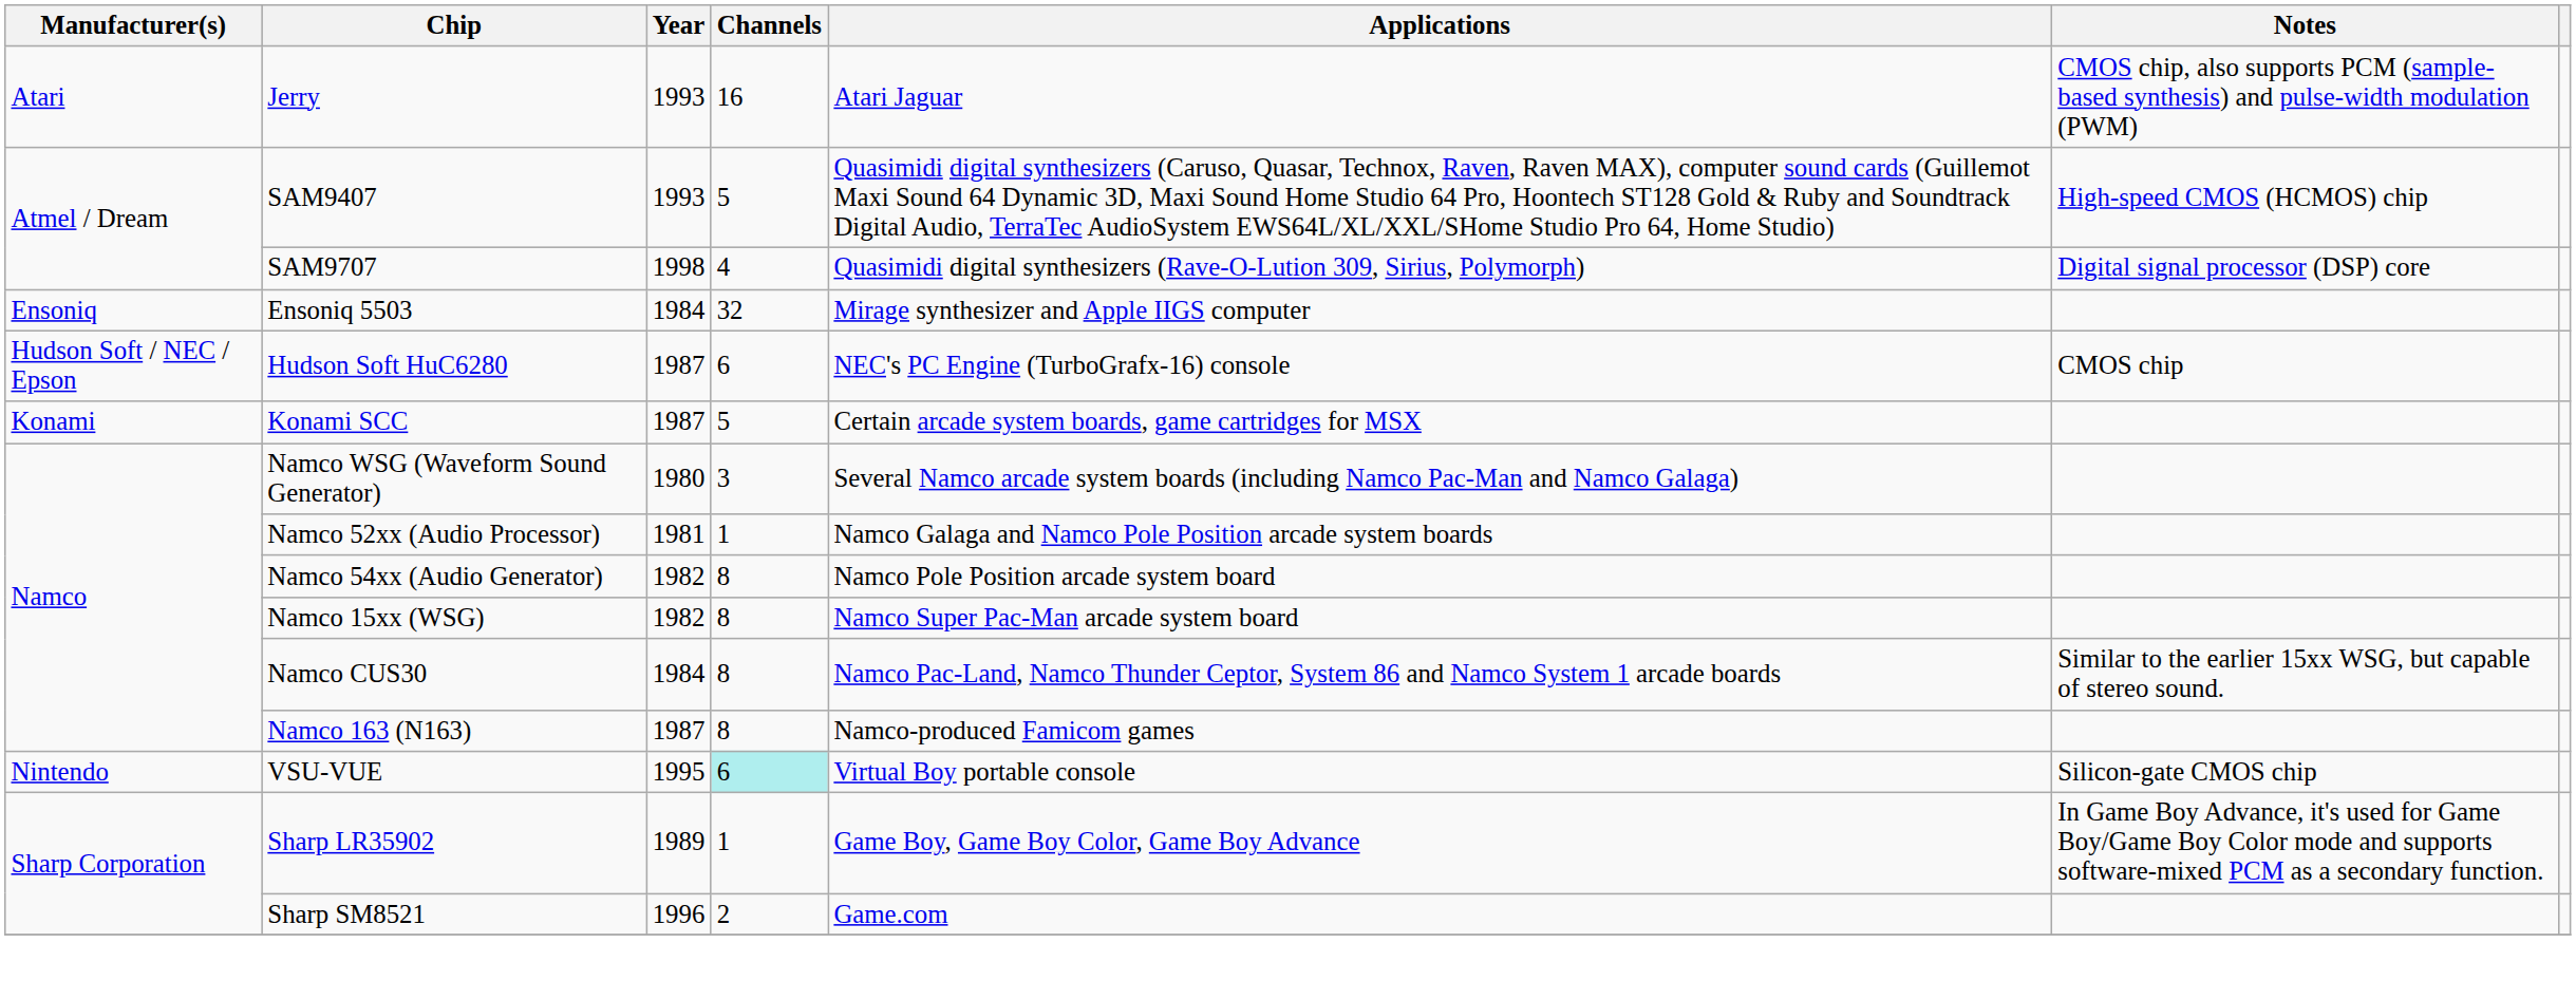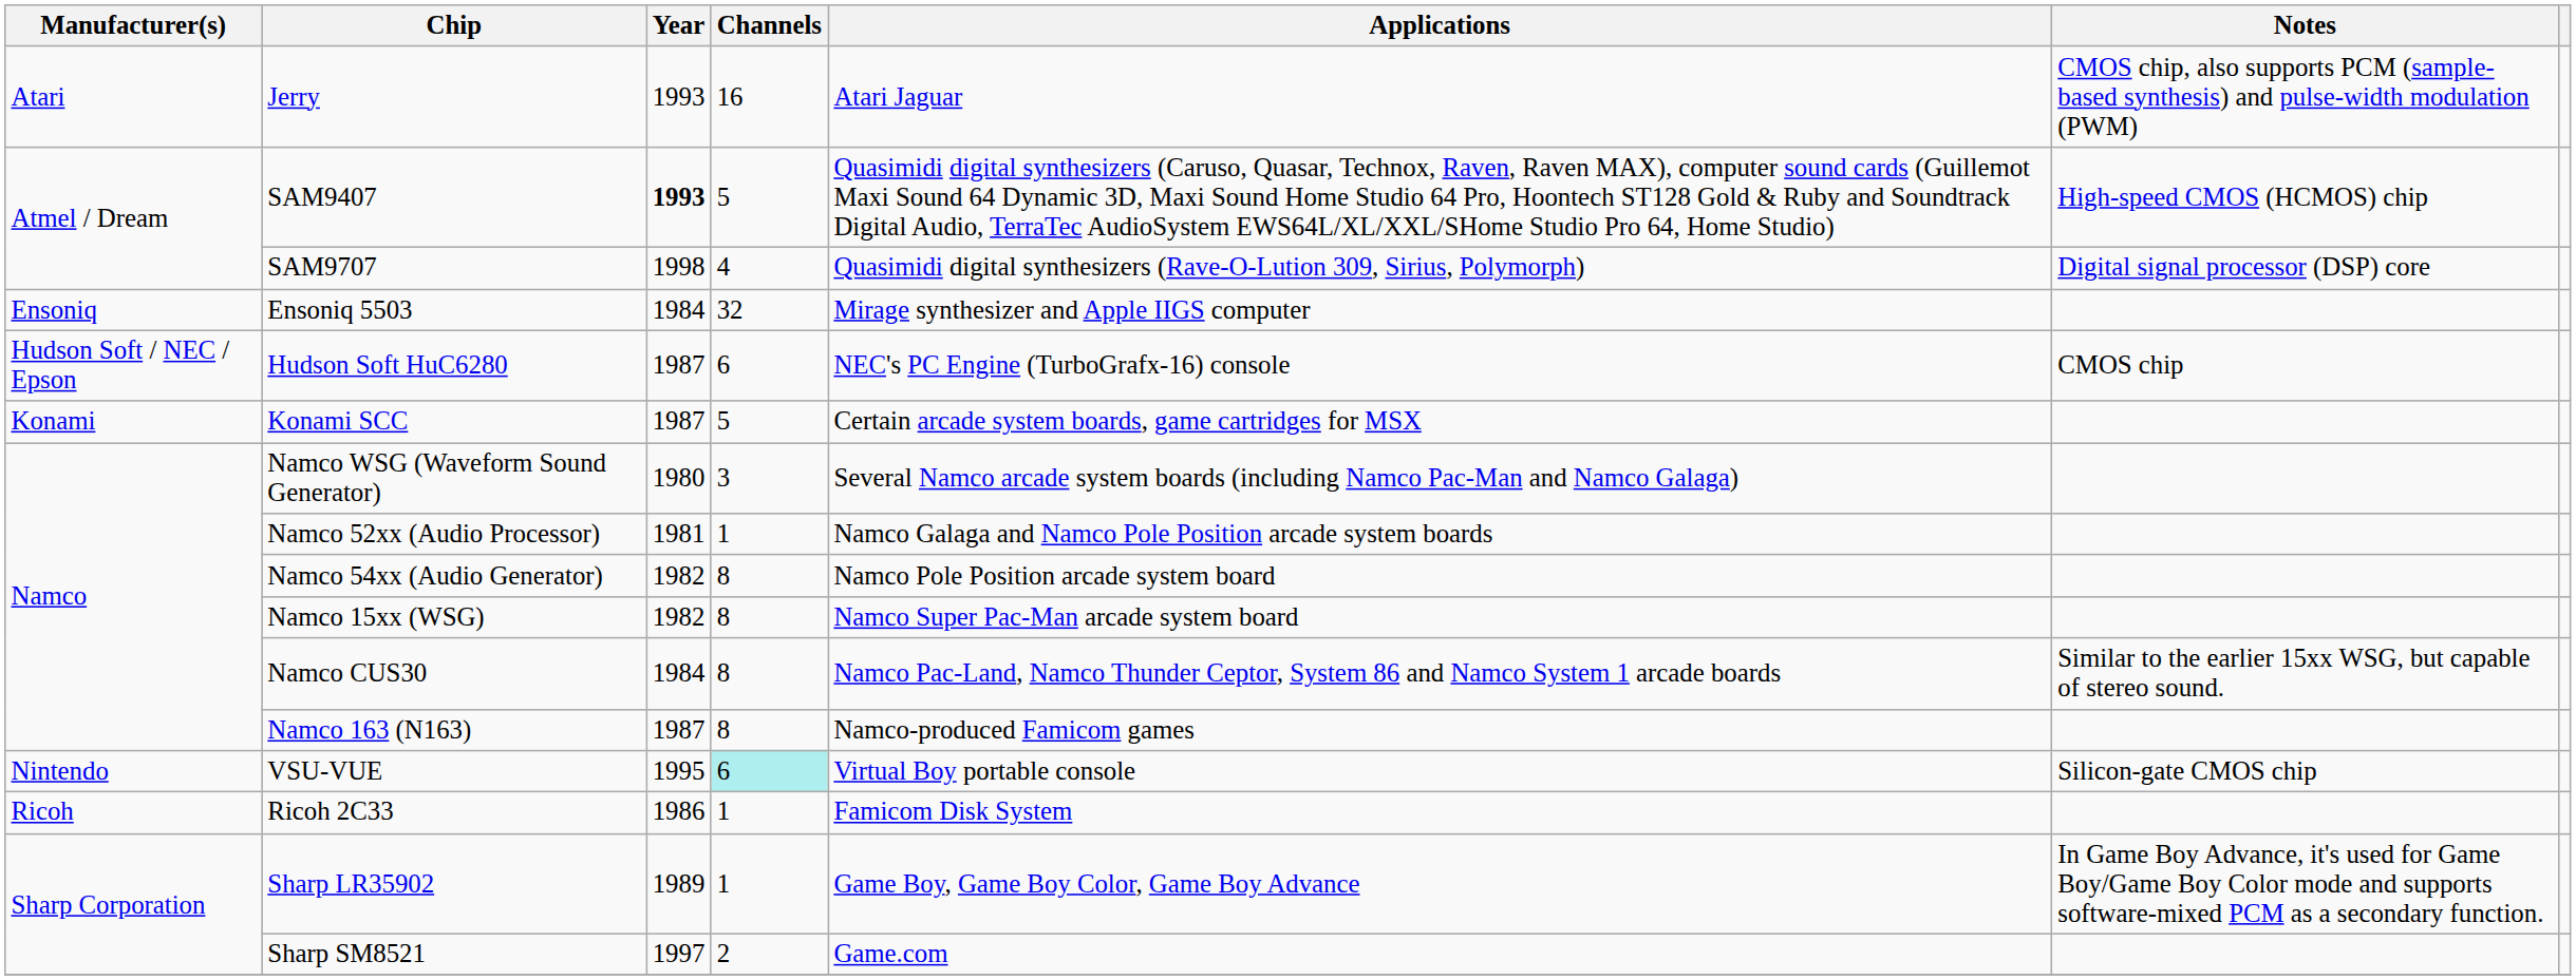 <table class="wikitable sortable">
 <tr>
 <th style="width:10%">Manufacturer(s)</th>
 <th style="width:15%">Chip</th>
 <th>Year</th>
 <th>Channels</th>
 <th>Applications</th>
 <th>Notes</th>
 <th class="unsortable"></th>
 </tr>
 <tr>
 <td><a href='#'>Atari</a></td>
 <td><a href='#'>Jerry</a></td>
 <td>1993</td>
 <td>16</td>
 <td><a href='#'>Atari Jaguar</a></td>
 <td><a href='#'>CMOS</a> chip, also supports PCM (<a href='#'>sample-based synthesis</a>) and <a href='#'>pulse-width modulation</a> (PWM)</td>
 <td></td>
 </tr>
 <tr>
 <td rowspan="2"><a href='#'>Atmel</a> / Dream</td>
 <td>SAM9407</td>
-<td>1993</td>
+<td><strong>1993</strong></td>
 <td>5</td>
 <td><a href='#'>Quasimidi</a> <a href='#'>digital synthesizers</a> (Caruso, Quasar, Technox, <a href='#'>Raven</a>, Raven MAX), computer <a href='#'>sound cards</a> (Guillemot Maxi Sound 64 Dynamic 3D, Maxi Sound Home Studio 64 Pro, Hoontech ST128 Gold & Ruby and Soundtrack Digital Audio, <a href='#'>TerraTec</a> AudioSystem EWS64L/XL/XXL/SHome Studio Pro 64, Home Studio)</td>
 <td><a href='#'>High-speed CMOS</a> (HCMOS) chip</td>
 <td></td>
 </tr>
 <tr>
 <td>SAM9707</td>
 <td>1998</td>
 <td>4</td>
 <td><a href='#'>Quasimidi</a> digital synthesizers (<a href='#'>Rave-O-Lution 309</a>, <a href='#'>Sirius</a>, <a href='#'>Polymorph</a>)</td>
 <td><a href='#'>Digital signal processor</a> (DSP) core</td>
 <td></td>
 </tr>
 <tr>
 <td><a href='#'>Ensoniq</a></td>
 <td>Ensoniq 5503</td>
 <td>1984</td>
 <td>32</td>
 <td><a href='#'>Mirage</a> synthesizer and <a href='#'>Apple IIGS</a> computer</td>
 <td></td>
 <td></td>
 </tr>
 <tr>
 <td><a href='#'>Hudson Soft</a> / <a href='#'>NEC</a> / <a href='#'>Epson</a></td>
 <td><a href='#'>Hudson Soft HuC6280</a></td>
 <td>1987</td>
 <td>6</td>
 <td><a href='#'>NEC</a>'s <a href='#'>PC Engine</a> (TurboGrafx-16) console</td>
 <td>CMOS chip</td>
 <td></td>
 </tr>
 <tr>
 <td><a href='#'>Konami</a></td>
 <td><a href='#'>Konami SCC</a></td>
 <td>1987</td>
 <td>5</td>
 <td>Certain <a href='#'>arcade system boards</a>, <a href='#'>game cartridges</a> for <a href='#'>MSX</a></td>
 <td></td>
 <td></td>
 </tr>
 <tr>
 <td rowspan="6"><a href='#'>Namco</a></td>
 <td>Namco WSG (Waveform Sound Generator)</td>
 <td>1980</td>
 <td>3</td>
 <td>Several <a href='#'>Namco arcade</a> system boards (including <a href='#'>Namco Pac-Man</a> and <a href='#'>Namco Galaga</a>)</td>
 <td></td>
 <td></td>
 </tr>
 <tr>
 <td>Namco 52xx (Audio Processor)</td>
 <td>1981</td>
 <td>1</td>
 <td>Namco Galaga and <a href='#'>Namco Pole Position</a> arcade system boards</td>
 <td></td>
 <td></td>
 </tr>
 <tr>
 <td>Namco 54xx (Audio Generator)</td>
 <td>1982</td>
 <td>8</td>
 <td>Namco Pole Position arcade system board</td>
 <td></td>
 <td></td>
 </tr>
 <tr>
 <td>Namco 15xx (WSG)</td>
 <td>1982</td>
 <td>8</td>
 <td><a href='#'>Namco Super Pac-Man</a> arcade system board</td>
 <td></td>
 <td></td>
 </tr>
 <tr>
 <td>Namco CUS30</td>
 <td>1984</td>
 <td>8</td>
 <td><a href='#'>Namco Pac-Land</a>, <a href='#'>Namco Thunder Ceptor</a>, <a href='#'>System 86</a> and <a href='#'>Namco System 1</a> arcade boards</td>
 <td>Similar to the earlier 15xx WSG, but capable of stereo sound.</td>
 <td></td>
 </tr>
 <tr>
 <td><a href='#'>Namco 163</a> (N163)</td>
 <td>1987</td>
 <td>8</td>
 <td>Namco-produced <a href='#'>Famicom</a> games</td>
 <td></td>
 <td></td>
 </tr>
 <tr>
 <td><a href='#'>Nintendo</a></td>
 <td>VSU-VUE</td>
 <td>1995</td>
 <td style="background: paleturquoise;">6</td>
 <td><a href='#'>Virtual Boy</a> portable console</td>
 <td>Silicon-gate CMOS chip</td>
 <td></td>
 </tr>
 <tr>
+<td><a href='#'>Ricoh</a></td>
+<td>Ricoh 2C33</td>
+<td>1986</td>
+<td>1</td>
+<td><a href='#'>Famicom Disk System</a></td>
+<td></td>
+<td></td>
+</tr>
+<tr>
 <td rowspan="2"><a href='#'>Sharp Corporation</a></td>
 <td><a href='#'>Sharp LR35902</a></td>
 <td>1989</td>
 <td>1</td>
 <td><a href='#'>Game Boy</a>, <a href='#'>Game Boy Color</a>, <a href='#'>Game Boy Advance</a></td>
 <td>In Game Boy Advance, it's used for Game Boy/Game Boy Color mode and supports software-mixed <a href='#'>PCM</a> as a secondary function.</td>
 <td></td>
 </tr>
 <tr>
 <td>Sharp SM8521</td>
-<td>1996</td>
+<td>1997</td>
 <td>2</td>
 <td><a href='#'>Game.com</a></td>
 <td></td>
 <td></td>
 </tr>
 <tr>
 </tr>
 </table>
